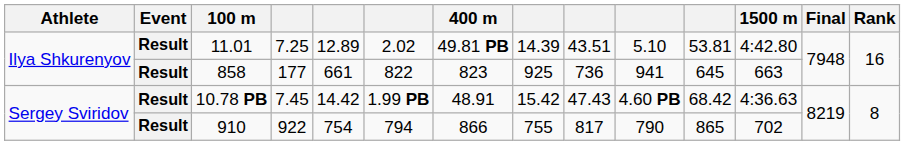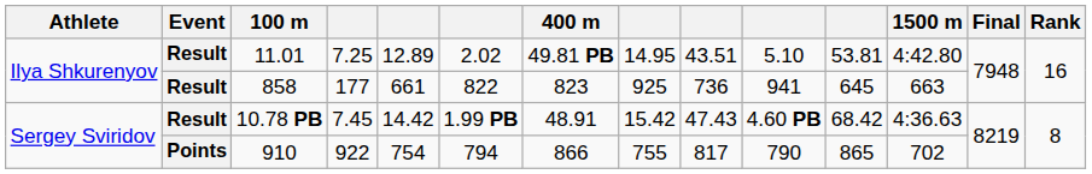 <table class="wikitable" style="font-size:90%">
 <tr>
 <th>Athlete</th>
 <th>Event</th>
 <th>100 m</th>
 <th></th>
 <th></th>
 <th></th>
 <th>400 m</th>
 <th></th>
 <th></th>
 <th></th>
 <th></th>
 <th>1500 m</th>
 <th>Final</th>
 <th>Rank</th>
 </tr>
 <tr align=center>
 <td rowspan=2 align=left><a href='#'>Ilya Shkurenyov</a></td>
 <th style="font-size:95%">Result</th>
 <td>11.01</td>
 <td>7.25</td>
 <td>12.89</td>
 <td>2.02</td>
 <td>49.81 <strong>PB</strong></td>
-<td>14.39</td>
+<td>14.95</td>
 <td>43.51</td>
 <td>5.10</td>
 <td>53.81</td>
 <td>4:42.80</td>
 <td rowspan=2>7948</td>
 <td rowspan=2>16</td>
 </tr>
 <tr align=center>
 <th style="font-size:95%">Result</th>
 <td>858</td>
 <td>177</td>
 <td>661</td>
 <td>822</td>
 <td>823</td>
 <td>925</td>
 <td>736</td>
 <td>941</td>
 <td>645</td>
 <td>663</td>
 </tr>
 <tr align=center>
 <td rowspan=2 align=left><a href='#'>Sergey Sviridov</a></td>
 <th style="font-size:95%">Result</th>
 <td>10.78 <strong>PB</strong></td>
 <td>7.45</td>
 <td>14.42</td>
 <td>1.99 <strong>PB</strong></td>
 <td>48.91</td>
 <td>15.42</td>
 <td>47.43</td>
 <td>4.60 <strong>PB</strong></td>
 <td>68.42</td>
 <td>4:36.63</td>
 <td rowspan=2>8219</td>
 <td rowspan=2>8</td>
 </tr>
 <tr align=center>
-<th style="font-size:95%">Result</th>
+<th style="font-size:95%">Points</th>
 <td>910</td>
 <td>922</td>
 <td>754</td>
 <td>794</td>
 <td>866</td>
 <td>755</td>
 <td>817</td>
 <td>790</td>
 <td>865</td>
 <td>702</td>
 </tr>
 </table>
